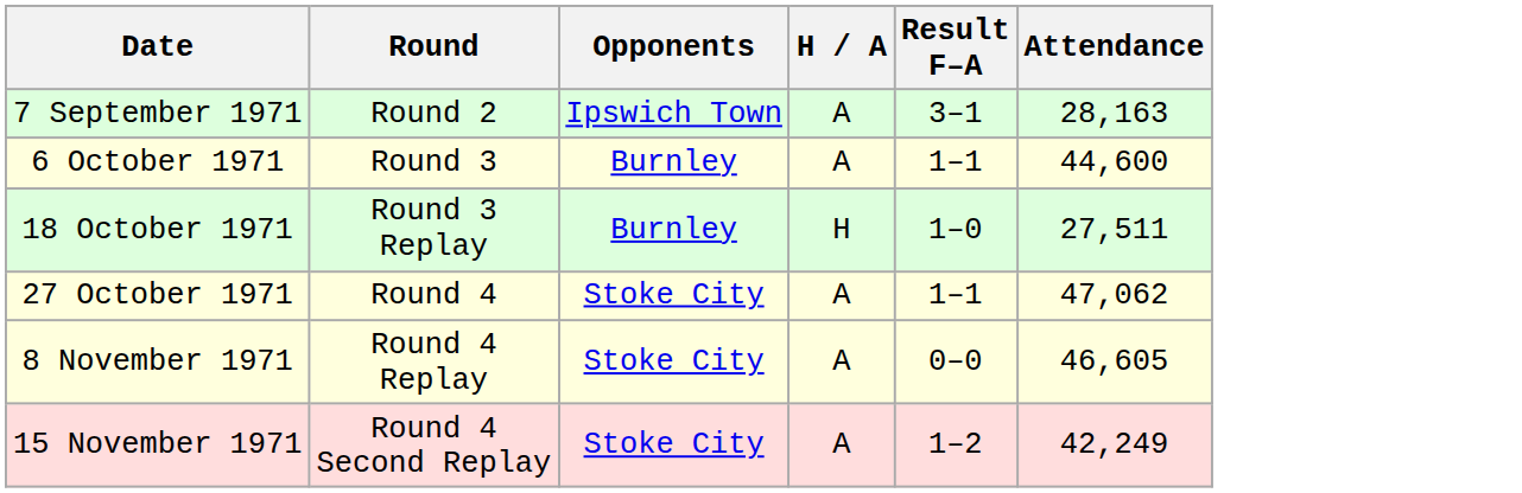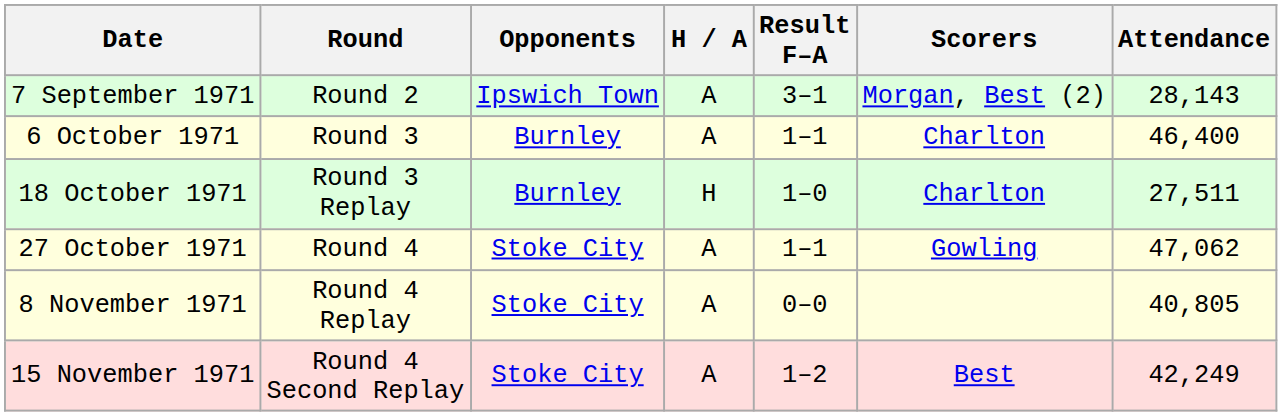 <table class="wikitable" style="text-align:center">
 <tr>
 <th>Date</th>
 <th>Round</th>
 <th>Opponents</th>
 <th>H / A</th>
 <th>Result<br>F–A</th>
+<th>Scorers</th>
 <th>Attendance</th>
 </tr>
 <tr bgcolor="#ddffdd">
 <td>7 September 1971</td>
 <td>Round 2</td>
 <td><a href='#'>Ipswich Town</a></td>
 <td>A</td>
 <td>3–1</td>
-<td>28,163</td>
+<td><a href='#'>Morgan</a>, <a href='#'>Best</a> (2)</td>
+<td>28,143</td>
 </tr>
 <tr bgcolor="#ffffdd">
 <td>6 October 1971</td>
 <td>Round 3</td>
 <td><a href='#'>Burnley</a></td>
 <td>A</td>
 <td>1–1</td>
-<td>44,600</td>
+<td><a href='#'>Charlton</a></td>
+<td>46,400</td>
 </tr>
 <tr bgcolor="#ddffdd">
 <td>18 October 1971</td>
 <td>Round 3<br>Replay</td>
 <td><a href='#'>Burnley</a></td>
 <td>H</td>
 <td>1–0</td>
+<td><a href='#'>Charlton</a></td>
 <td>27,511</td>
 </tr>
 <tr bgcolor="#ffffdd">
 <td>27 October 1971</td>
 <td>Round 4</td>
 <td><a href='#'>Stoke City</a></td>
 <td>A</td>
 <td>1–1</td>
+<td><a href='#'>Gowling</a></td>
 <td>47,062</td>
 </tr>
 <tr bgcolor="#ffffdd">
 <td>8 November 1971</td>
 <td>Round 4<br>Replay</td>
 <td><a href='#'>Stoke City</a></td>
 <td>A</td>
 <td>0–0</td>
-<td>46,605</td>
+<td></td>
+<td>40,805</td>
 </tr>
 <tr bgcolor="#ffdddd">
 <td>15 November 1971</td>
 <td>Round 4<br>Second Replay</td>
 <td><a href='#'>Stoke City</a></td>
 <td>A</td>
 <td>1–2</td>
+<td><a href='#'>Best</a></td>
 <td>42,249</td>
 </tr>
 </table>
